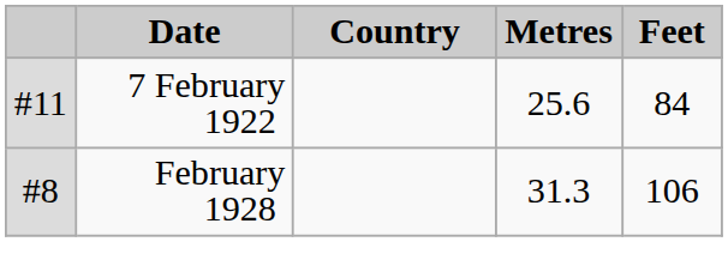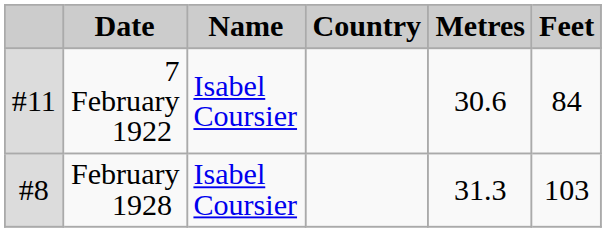 <table class="wikitable sortable" style="text-align:left; line-height:16px; width:36%;">
 <tr>
 <th style="background-color: #ccc;" width="15"></th>
 <th style="background-color: #ccc;" width="135">Date</th>
+<th style="background-color: #ccc;" width="122">Name</th>
 <th style="background-color: #ccc;" width="118">Country</th>
 <th style="background-color: #ccc;" width="49">Metres</th>
 <th style="background-color: #ccc;" width="49">Feet</th>
 </tr>
 <tr>
 <td bgcolor=gainsboro align=center>#11</td>
 <td align=right>7 February 1922 </td>
+<td><a href='#'>Isabel Coursier</a></td>
 <td></td>
-<td align=center>25.6</td>
+<td align=center>30.6</td>
 <td align=center>84</td>
 </tr>
 <tr>
 <td bgcolor=gainsboro align=center>#8</td>
 <td align=right>February 1928 </td>
+<td><a href='#'>Isabel Coursier</a></td>
 <td></td>
 <td align=center>31.3</td>
-<td align=center>106</td>
+<td align=center>103</td>
 </tr>
 </table>
